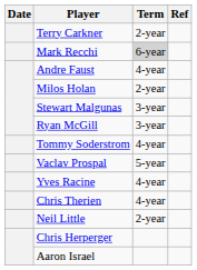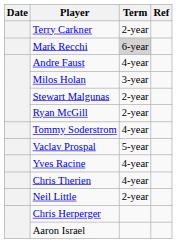 <table class="wikitable plainrowheaders">
 <tr>
 <th>Date</th>
 <th>Player</th>
 <th>Term</th>
 <th>Ref</th>
 </tr>
 <tr>
 <th scope="row"></th>
 <td><a href='#'>Terry Carkner</a></td>
 <td>2-year</td>
 <td></td>
 </tr>
 <tr>
 <th scope="row"></th>
 <td><a href='#'>Mark Recchi</a></td>
 <td style="background: lightgrey;">6-year</td>
 <td></td>
 </tr>
 <tr>
 <th scope="row" rowspan="4"></th>
 <td><a href='#'>Andre Faust</a></td>
 <td>4-year</td>
 <td></td>
 </tr>
 <tr>
 <td><a href='#'>Milos Holan</a></td>
+<td>3-year</td>
+<td></td>
+</tr>
+<tr>
+<td><a href='#'>Stewart Malgunas</a></td>
 <td>2-year</td>
 <td></td>
 </tr>
 <tr>
-<td><a href='#'>Stewart Malgunas</a></td>
-<td>3-year</td>
-<td></td>
-</tr>
-<tr>
 <td><a href='#'>Ryan McGill</a></td>
-<td>3-year</td>
+<td>2-year</td>
 <td></td>
 </tr>
 <tr>
 <th scope="row"></th>
 <td><a href='#'>Tommy Soderstrom</a></td>
 <td>4-year</td>
 <td></td>
 </tr>
 <tr>
 <th scope="row"></th>
 <td><a href='#'>Vaclav Prospal</a></td>
 <td>5-year</td>
 <td></td>
 </tr>
 <tr>
 <th scope="row"></th>
 <td><a href='#'>Yves Racine</a></td>
 <td>4-year</td>
 <td></td>
 </tr>
 <tr>
 <th scope="row"></th>
 <td><a href='#'>Chris Therien</a></td>
 <td>4-year</td>
 <td></td>
 </tr>
 <tr>
 <th scope="row"></th>
 <td><a href='#'>Neil Little</a></td>
 <td>2-year</td>
 <td></td>
 </tr>
 <tr>
 <th scope="row" rowspan="2"></th>
 <td><a href='#'>Chris Herperger</a></td>
 <td></td>
 <td></td>
 </tr>
 <tr>
 <td>Aaron Israel</td>
 <td></td>
 <td></td>
 </tr>
 </table>
